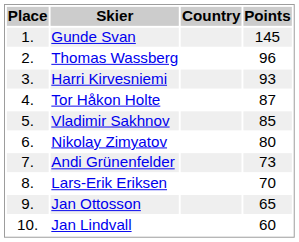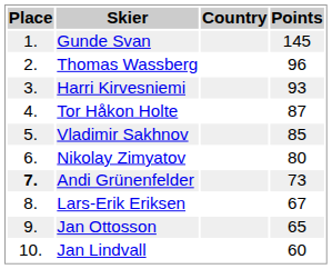 <table border="0" style="border: 1px solid #999; background-color:#FFFFFF; text-align:center">
 <tr align="center" bgcolor="#CCCCCC">
 <th>Place</th>
 <th>Skier</th>
 <th>Country</th>
 <th>Points</th>
 </tr>
 <tr bgcolor="#EFEFEF">
 <td>1.</td>
 <td align="left"><a href='#'>Gunde Svan</a></td>
 <td align="left"></td>
 <td>145</td>
 </tr>
 <tr>
 <td>2.</td>
 <td align="left"><a href='#'>Thomas Wassberg</a></td>
 <td align="left"></td>
 <td>96</td>
 </tr>
 <tr bgcolor="#EFEFEF">
 <td>3.</td>
 <td align="left"><a href='#'>Harri Kirvesniemi</a></td>
 <td align="left"></td>
 <td>93</td>
 </tr>
 <tr>
 <td>4.</td>
 <td align="left"><a href='#'>Tor Håkon Holte</a></td>
 <td align="left"></td>
 <td>87</td>
 </tr>
 <tr bgcolor="#EFEFEF">
 <td>5.</td>
 <td align="left"><a href='#'>Vladimir Sakhnov</a></td>
 <td align="left"></td>
 <td>85</td>
 </tr>
 <tr>
 <td>6.</td>
 <td align="left"><a href='#'>Nikolay Zimyatov</a></td>
 <td align="left"></td>
 <td>80</td>
 </tr>
 <tr bgcolor="#EFEFEF">
-<td>7.</td>
+<td><strong>7.</strong></td>
 <td align="left"><a href='#'>Andi Grünenfelder</a></td>
 <td align="left"></td>
 <td>73</td>
 </tr>
 <tr>
 <td>8.</td>
 <td align="left"><a href='#'>Lars-Erik Eriksen</a></td>
 <td align="left"></td>
-<td>70</td>
+<td>67</td>
 </tr>
 <tr bgcolor="#EFEFEF">
 <td>9.</td>
 <td align="left"><a href='#'>Jan Ottosson</a></td>
 <td align="left"></td>
 <td>65</td>
 </tr>
 <tr>
 <td>10.</td>
 <td align="left"><a href='#'>Jan Lindvall</a></td>
 <td align="left"></td>
 <td>60</td>
 </tr>
 </table>
